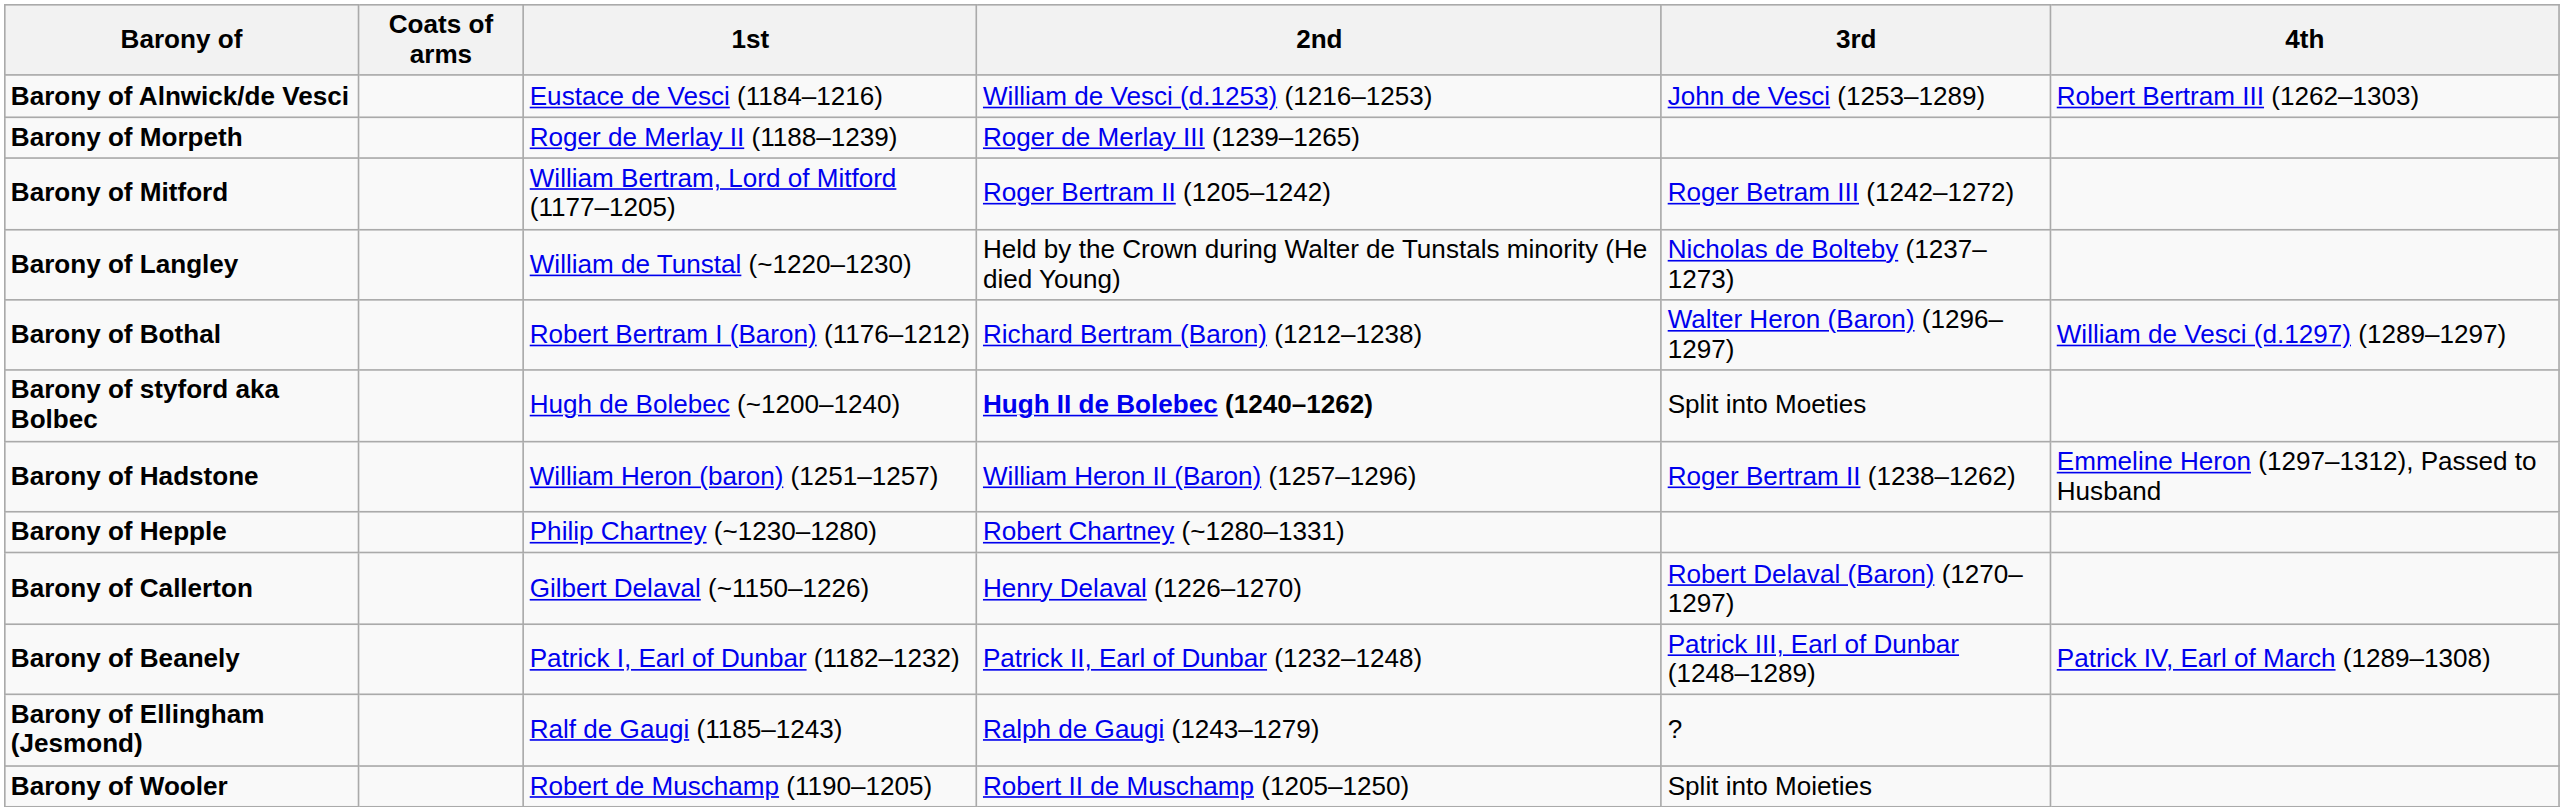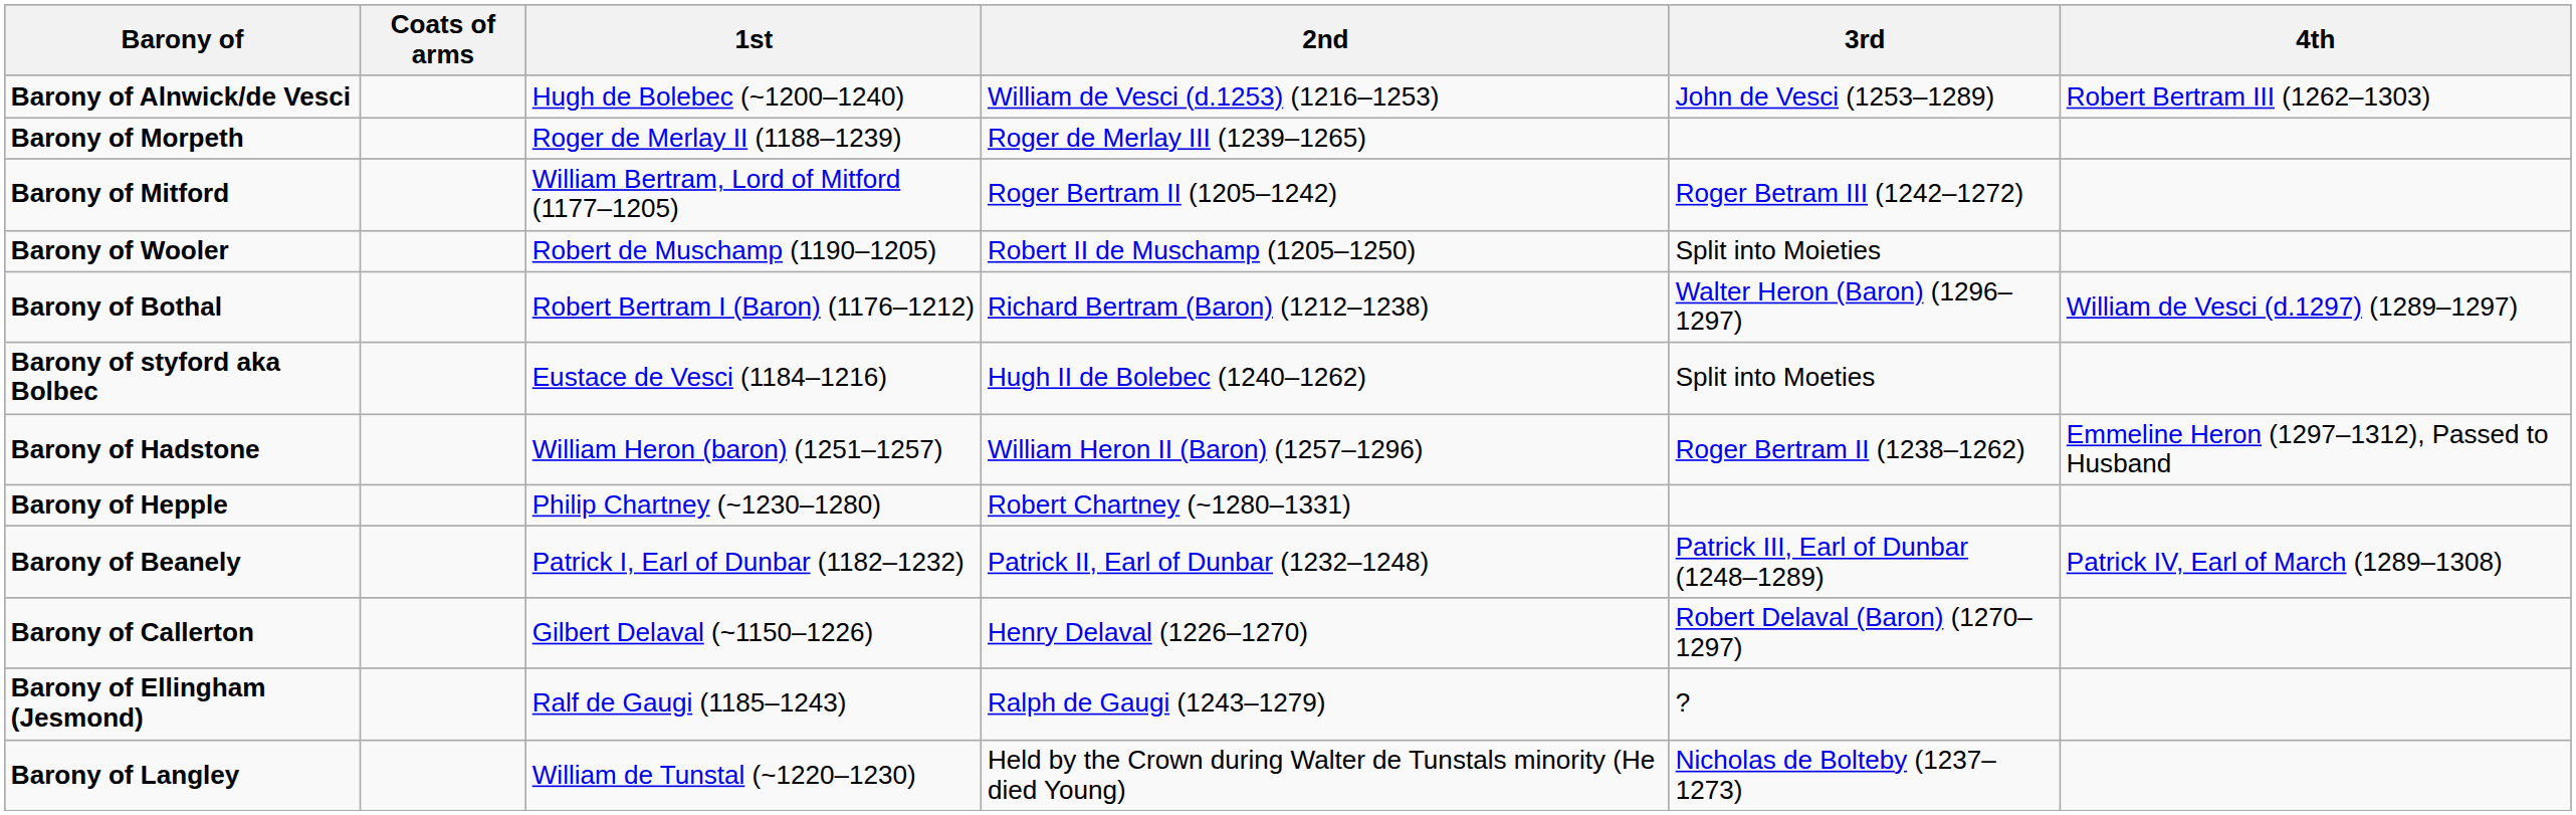 <table class="wikitable">
 <tr>
 <th>Barony of</th>
 <th>Coats of arms</th>
 <th>1st</th>
 <th>2nd</th>
 <th>3rd</th>
 <th>4th</th>
 </tr>
 <tr>
 <td><strong>Barony of Alnwick/de Vesci</strong></td>
 <td></td>
-<td><a href='#'>Eustace de Vesci</a> (1184–1216)</td>
+<td><a href='#'>Hugh de Bolebec</a> (~1200–1240)</td>
 <td><a href='#'>William de Vesci (d.1253)</a> (1216–1253)</td>
 <td><a href='#'>John de Vesci</a> (1253–1289)</td>
 <td><a href='#'>Robert Bertram III</a> (1262–1303)</td>
 </tr>
 <tr>
 <td><strong>Barony of Morpeth</strong></td>
 <td></td>
 <td><a href='#'>Roger de Merlay II</a> (1188–1239)</td>
 <td><a href='#'>Roger de Merlay III</a> (1239–1265)</td>
 <td></td>
 <td></td>
 </tr>
 <tr>
 <td><strong>Barony of Mitford</strong></td>
 <td></td>
 <td><a href='#'>William Bertram, Lord of Mitford</a> (1177–1205)</td>
 <td><a href='#'>Roger Bertram II</a> (1205–1242)</td>
 <td><a href='#'>Roger Betram III</a> (1242–1272)</td>
 <td></td>
 </tr>
 <tr>
-<td><strong>Barony of Langley</strong></td>
+<td><strong>Barony of Wooler</strong></td>
 <td></td>
-<td><a href='#'>William de Tunstal</a> (~1220–1230)</td>
-<td>Held by the Crown during Walter de Tunstals minority (He died Young)</td>
-<td><a href='#'>Nicholas de Bolteby</a> (1237–1273)</td>
+<td><a href='#'>Robert de Muschamp</a> (1190–1205)</td>
+<td><a href='#'>Robert II de Muschamp</a> (1205–1250)</td>
+<td>Split into Moieties</td>
 <td></td>
 </tr>
 <tr>
 <td><strong>Barony of Bothal</strong></td>
 <td></td>
 <td><a href='#'>Robert Bertram I (Baron)</a> (1176–1212)</td>
 <td><a href='#'>Richard Bertram (Baron)</a> (1212–1238)</td>
 <td><a href='#'>Walter Heron (Baron)</a> (1296–1297)</td>
 <td><a href='#'>William de Vesci (d.1297)</a> (1289–1297)</td>
 </tr>
 <tr>
 <td><strong>Barony of styford aka Bolbec</strong></td>
 <td></td>
-<td><a href='#'>Hugh de Bolebec</a> (~1200–1240)</td>
-<td><strong><a href='#'>Hugh II de Bolebec</a> (1240–1262)</strong></td>
+<td><a href='#'>Eustace de Vesci</a> (1184–1216)</td>
+<td><a href='#'>Hugh II de Bolebec</a> (1240–1262)</td>
 <td>Split into Moeties</td>
 <td></td>
 </tr>
 <tr>
 <td><strong>Barony of Hadstone</strong></td>
 <td></td>
 <td><a href='#'>William Heron (baron)</a> (1251–1257)</td>
 <td><a href='#'>William Heron II (Baron)</a> (1257–1296)</td>
 <td><a href='#'>Roger Bertram II</a> (1238–1262)</td>
 <td><a href='#'>Emmeline Heron</a> (1297–1312), Passed to Husband</td>
 </tr>
 <tr>
 <td><strong>Barony of Hepple</strong></td>
 <td></td>
 <td><a href='#'>Philip Chartney</a> (~1230–1280)</td>
 <td><a href='#'>Robert Chartney</a> (~1280–1331)</td>
 <td></td>
 <td></td>
 </tr>
 <tr>
+<td><strong>Barony of Beanely</strong></td>
+<td></td>
+<td><a href='#'>Patrick I, Earl of Dunbar</a> (1182–1232)</td>
+<td><a href='#'>Patrick II, Earl of Dunbar</a> (1232–1248)</td>
+<td><a href='#'>Patrick III, Earl of Dunbar</a> (1248–1289)</td>
+<td><a href='#'>Patrick IV, Earl of March</a> (1289–1308)</td>
+</tr>
+<tr>
 <td><strong>Barony of Callerton</strong></td>
 <td></td>
 <td><a href='#'>Gilbert Delaval</a> (~1150–1226)</td>
 <td><a href='#'>Henry Delaval</a> (1226–1270)</td>
 <td><a href='#'>Robert Delaval (Baron)</a> (1270–1297)</td>
 <td></td>
-</tr>
-<tr>
-<td><strong>Barony of Beanely</strong></td>
-<td></td>
-<td><a href='#'>Patrick I, Earl of Dunbar</a> (1182–1232)</td>
-<td><a href='#'>Patrick II, Earl of Dunbar</a> (1232–1248)</td>
-<td><a href='#'>Patrick III, Earl of Dunbar</a> (1248–1289)</td>
-<td><a href='#'>Patrick IV, Earl of March</a> (1289–1308)</td>
 </tr>
 <tr>
 <td><strong>Barony of Ellingham (Jesmond)</strong></td>
 <td></td>
 <td><a href='#'>Ralf de Gaugi</a> (1185–1243)</td>
 <td><a href='#'>Ralph de Gaugi</a> (1243–1279)</td>
 <td>?</td>
 <td></td>
 </tr>
 <tr>
-<td><strong>Barony of Wooler</strong></td>
+<td><strong>Barony of Langley</strong></td>
 <td></td>
-<td><a href='#'>Robert de Muschamp</a> (1190–1205)</td>
-<td><a href='#'>Robert II de Muschamp</a> (1205–1250)</td>
-<td>Split into Moieties</td>
+<td><a href='#'>William de Tunstal</a> (~1220–1230)</td>
+<td>Held by the Crown during Walter de Tunstals minority (He died Young)</td>
+<td><a href='#'>Nicholas de Bolteby</a> (1237–1273)</td>
 <td></td>
 </tr>
 </table>
